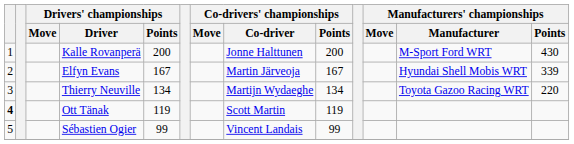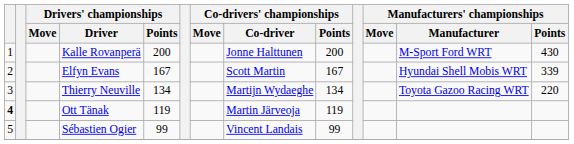 <table class="wikitable" style="font-size:85%;">
 <tr>
 <th rowspan="2"></th>
 <th rowspan="7" style="width:5px;"></th>
 <th colspan="3">Drivers' championships</th>
 <th rowspan="7" style="width:5px;"></th>
 <th colspan="3" nowrap>Co-drivers' championships</th>
 <th rowspan="7" style="width:5px;"></th>
 <th colspan="3" nowrap>Manufacturers' championships</th>
 </tr>
 <tr>
 <th>Move</th>
 <th>Driver</th>
 <th>Points</th>
 <th>Move</th>
 <th>Co-driver</th>
 <th>Points</th>
 <th>Move</th>
 <th>Manufacturer</th>
 <th>Points</th>
 </tr>
 <tr>
 <td align="center">1</td>
 <td align="center"></td>
 <td><a href='#'>Kalle Rovanperä</a></td>
 <td align="center">200</td>
 <td align="center"></td>
 <td><a href='#'>Jonne Halttunen</a></td>
 <td align="center">200</td>
 <td align="center"></td>
 <td><a href='#'>M-Sport Ford WRT</a></td>
 <td align="center">430</td>
 </tr>
 <tr>
 <td align="center">2</td>
 <td align="center"></td>
 <td><a href='#'>Elfyn Evans</a></td>
 <td align="center">167</td>
 <td align="center"></td>
-<td><a href='#'>Martin Järveoja</a></td>
+<td><a href='#'>Scott Martin</a></td>
 <td align="center">167</td>
 <td align="center"></td>
 <td><a href='#'>Hyundai Shell Mobis WRT</a></td>
 <td align="center">339</td>
 </tr>
 <tr>
 <td align="center">3</td>
 <td align="center"></td>
 <td><a href='#'>Thierry Neuville</a></td>
 <td align="center">134</td>
 <td align="center"></td>
 <td><a href='#'>Martijn Wydaeghe</a></td>
 <td align="center">134</td>
 <td align="center"></td>
 <td><a href='#'>Toyota Gazoo Racing WRT</a></td>
 <td align="center">220</td>
 </tr>
 <tr>
 <td align="center"><strong>4</strong></td>
 <td align="center"></td>
 <td><a href='#'>Ott Tänak</a></td>
 <td align="center">119</td>
 <td align="center"></td>
-<td><a href='#'>Scott Martin</a></td>
+<td><a href='#'>Martin Järveoja</a></td>
 <td align="center">119</td>
 <td></td>
 <td></td>
 <td></td>
 </tr>
 <tr>
 <td align="center">5</td>
 <td align="center"></td>
 <td><a href='#'>Sébastien Ogier</a></td>
 <td align="center">99</td>
 <td align="center"></td>
 <td><a href='#'>Vincent Landais</a></td>
 <td align="center">99</td>
 <td></td>
 <td></td>
 <td></td>
 </tr>
 <tr>
 </tr>
 </table>
